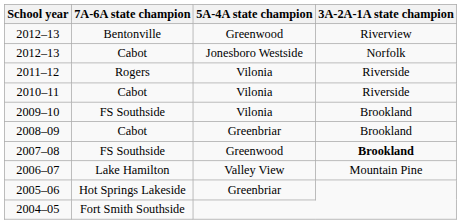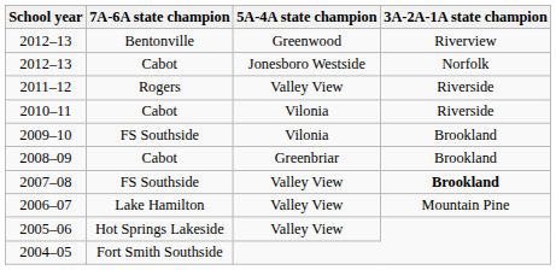 <table class="wikitable sortable">
 <tr align="center">
 <th>School year</th>
 <th>7A-6A state champion</th>
 <th>5A-4A state champion</th>
 <th>3A-2A-1A state champion</th>
 </tr>
 <tr align="center">
 <td>2012–13</td>
 <td>Bentonville</td>
 <td>Greenwood</td>
 <td>Riverview</td>
 </tr>
 <tr align="center">
 <td>2012–13</td>
 <td>Cabot</td>
 <td>Jonesboro Westside</td>
 <td>Norfolk</td>
 </tr>
 <tr align="center">
 <td>2011–12</td>
 <td>Rogers</td>
-<td>Vilonia</td>
+<td>Valley View</td>
 <td>Riverside</td>
 </tr>
 <tr align="center">
 <td>2010–11</td>
 <td>Cabot</td>
 <td>Vilonia</td>
 <td>Riverside</td>
 </tr>
 <tr align="center">
 <td>2009–10</td>
 <td>FS Southside</td>
 <td>Vilonia</td>
 <td>Brookland</td>
 </tr>
 <tr align="center">
 <td>2008–09</td>
 <td>Cabot</td>
 <td>Greenbriar</td>
 <td>Brookland</td>
 </tr>
 <tr align="center">
 <td>2007–08</td>
 <td>FS Southside</td>
-<td>Greenwood</td>
+<td>Valley View</td>
 <td><strong>Brookland</strong></td>
 </tr>
 <tr align="center">
 <td>2006–07</td>
 <td>Lake Hamilton</td>
 <td>Valley View</td>
 <td>Mountain Pine</td>
 </tr>
 <tr align="center">
 <td>2005–06</td>
 <td>Hot Springs Lakeside</td>
-<td>Greenbriar</td>
+<td>Valley View</td>
 </tr>
 <tr align="center">
 <td>2004–05</td>
 <td>Fort Smith Southside</td>
 </tr>
 </table>
